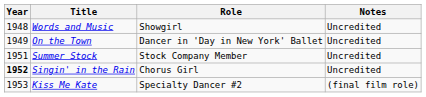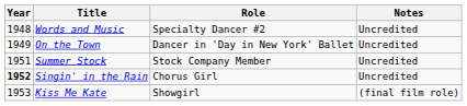 <table class="wikitable">
 <tr>
 <th>Year</th>
 <th>Title</th>
 <th>Role</th>
 <th>Notes</th>
 </tr>
 <tr>
 <td>1948</td>
 <td><em><a href='#'>Words and Music</a></em></td>
-<td>Showgirl</td>
+<td>Specialty Dancer #2</td>
 <td>Uncredited</td>
 </tr>
 <tr>
 <td>1949</td>
 <td><em><a href='#'>On the Town</a></em></td>
 <td>Dancer in 'Day in New York' Ballet</td>
 <td>Uncredited</td>
 </tr>
 <tr>
 <td>1951</td>
 <td><em><a href='#'>Summer Stock</a></em></td>
 <td>Stock Company Member</td>
 <td>Uncredited</td>
 </tr>
 <tr>
 <td><strong>1952</strong></td>
 <td><em><a href='#'>Singin' in the Rain</a></em></td>
 <td>Chorus Girl</td>
 <td>Uncredited</td>
 </tr>
 <tr>
 <td>1953</td>
 <td><em><a href='#'>Kiss Me Kate</a></em></td>
-<td>Specialty Dancer #2</td>
+<td>Showgirl</td>
 <td>(final film role)</td>
 </tr>
 </table>
